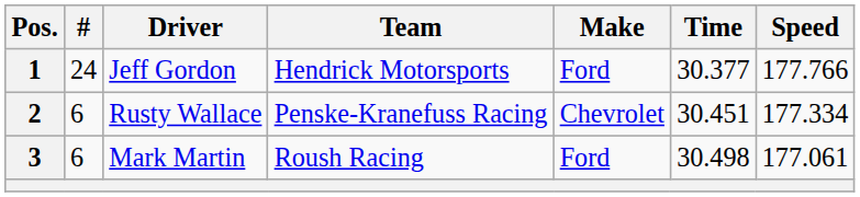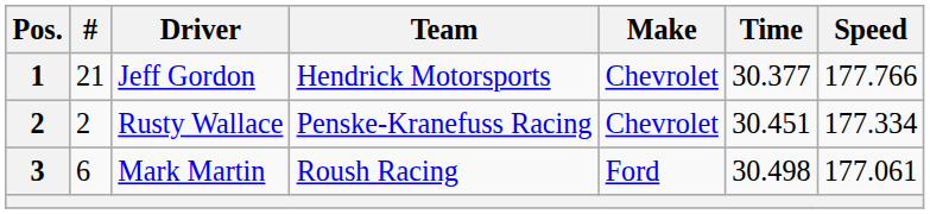 <table class="wikitable" style="font-size:95%">
 <tr>
 <th>Pos.</th>
 <th>#</th>
 <th>Driver</th>
 <th>Team</th>
 <th>Make</th>
 <th>Time</th>
 <th>Speed</th>
 </tr>
 <tr>
 <th>1</th>
-<td>24</td>
+<td>21</td>
 <td><a href='#'>Jeff Gordon</a></td>
 <td><a href='#'>Hendrick Motorsports</a></td>
-<td><a href='#'>Ford</a></td>
+<td><a href='#'>Chevrolet</a></td>
 <td>30.377</td>
 <td>177.766</td>
 </tr>
 <tr>
 <th>2</th>
-<td>6</td>
+<td>2</td>
 <td><a href='#'>Rusty Wallace</a></td>
 <td><a href='#'>Penske-Kranefuss Racing</a></td>
 <td><a href='#'>Chevrolet</a></td>
 <td>30.451</td>
 <td>177.334</td>
 </tr>
 <tr>
 <th>3</th>
 <td>6</td>
 <td><a href='#'>Mark Martin</a></td>
 <td><a href='#'>Roush Racing</a></td>
 <td><a href='#'>Ford</a></td>
 <td>30.498</td>
 <td>177.061</td>
 </tr>
 <tr>
 <th colspan="7"></th>
 </tr>
 </table>
